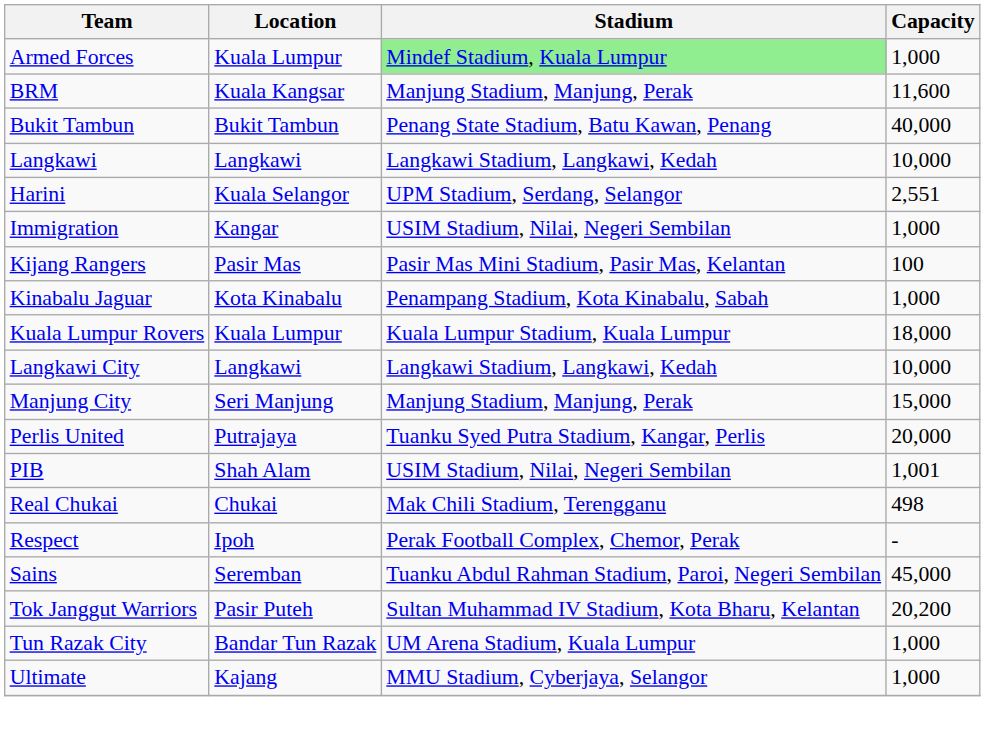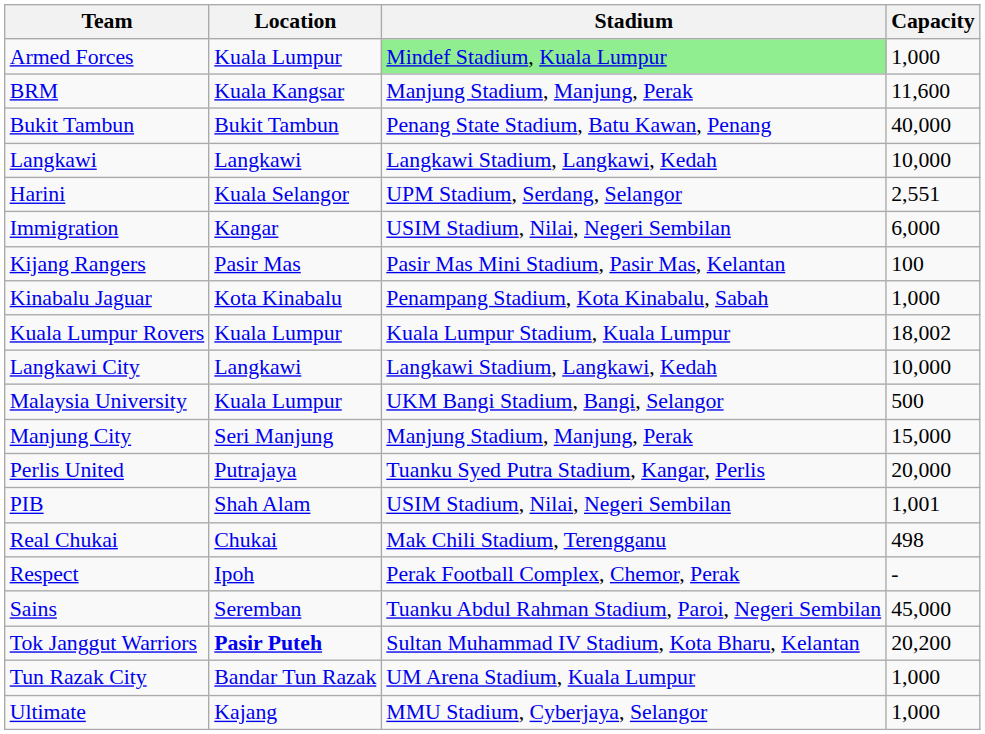 <table class="wikitable sortable">
 <tr>
 <th>Team</th>
 <th>Location</th>
 <th>Stadium</th>
 <th>Capacity</th>
 </tr>
 <tr>
 <td> <a href='#'>Armed Forces</a></td>
 <td><a href='#'>Kuala Lumpur</a></td>
 <td style="background: lightgreen;"><a href='#'>Mindef Stadium</a>, <a href='#'>Kuala Lumpur</a></td>
 <td>1,000</td>
 </tr>
 <tr>
 <td> <a href='#'>BRM</a></td>
 <td><a href='#'>Kuala Kangsar</a></td>
 <td><a href='#'>Manjung Stadium</a>, <a href='#'>Manjung</a>, <a href='#'>Perak</a></td>
 <td>11,600</td>
 </tr>
 <tr>
 <td> <a href='#'>Bukit Tambun</a></td>
 <td><a href='#'>Bukit Tambun</a></td>
 <td><a href='#'>Penang State Stadium</a>, <a href='#'>Batu Kawan</a>, <a href='#'>Penang</a></td>
 <td>40,000</td>
 </tr>
 <tr>
 <td> <a href='#'>Langkawi</a></td>
 <td><a href='#'>Langkawi</a></td>
 <td><a href='#'>Langkawi Stadium</a>, <a href='#'>Langkawi</a>, <a href='#'>Kedah</a></td>
 <td>10,000</td>
 </tr>
 <tr>
 <td> <a href='#'>Harini</a></td>
 <td><a href='#'>Kuala Selangor</a></td>
 <td><a href='#'>UPM Stadium</a>, <a href='#'>Serdang</a>, <a href='#'>Selangor</a></td>
 <td>2,551</td>
 </tr>
 <tr>
 <td> <a href='#'>Immigration</a></td>
 <td><a href='#'>Kangar</a></td>
 <td><a href='#'>USIM Stadium</a>, <a href='#'>Nilai</a>, <a href='#'>Negeri Sembilan</a></td>
-<td>1,000</td>
+<td>6,000</td>
 </tr>
 <tr>
 <td> <a href='#'>Kijang Rangers</a></td>
 <td><a href='#'>Pasir Mas</a></td>
 <td><a href='#'>Pasir Mas Mini Stadium</a>, <a href='#'>Pasir Mas</a>, <a href='#'>Kelantan</a></td>
 <td>100</td>
 </tr>
 <tr>
 <td> <a href='#'>Kinabalu Jaguar</a></td>
 <td><a href='#'>Kota Kinabalu</a></td>
 <td><a href='#'>Penampang Stadium</a>, <a href='#'>Kota Kinabalu</a>, <a href='#'>Sabah</a></td>
 <td>1,000</td>
 </tr>
 <tr>
 <td> <a href='#'>Kuala Lumpur Rovers</a></td>
 <td><a href='#'>Kuala Lumpur</a></td>
 <td><a href='#'>Kuala Lumpur Stadium</a>, <a href='#'>Kuala Lumpur</a></td>
-<td>18,000</td>
+<td>18,002</td>
 </tr>
 <tr>
 <td> <a href='#'>Langkawi City</a></td>
 <td><a href='#'>Langkawi</a></td>
 <td><a href='#'>Langkawi Stadium</a>, <a href='#'>Langkawi</a>, <a href='#'>Kedah</a></td>
 <td>10,000</td>
+</tr>
+<tr>
+<td> <a href='#'>Malaysia University</a></td>
+<td><a href='#'>Kuala Lumpur</a></td>
+<td><a href='#'>UKM Bangi Stadium</a>, <a href='#'>Bangi</a>, <a href='#'>Selangor</a></td>
+<td>500</td>
 </tr>
 <tr>
 <td> <a href='#'>Manjung City</a></td>
 <td><a href='#'>Seri Manjung</a></td>
 <td><a href='#'>Manjung Stadium</a>, <a href='#'>Manjung</a>, <a href='#'>Perak</a></td>
 <td>15,000</td>
 </tr>
 <tr>
 <td> <a href='#'>Perlis United</a></td>
 <td><a href='#'>Putrajaya</a></td>
 <td><a href='#'>Tuanku Syed Putra Stadium</a>, <a href='#'>Kangar</a>, <a href='#'>Perlis</a></td>
 <td>20,000</td>
 </tr>
 <tr>
 <td> <a href='#'>PIB</a></td>
 <td><a href='#'>Shah Alam</a></td>
 <td><a href='#'>USIM Stadium</a>, <a href='#'>Nilai</a>, <a href='#'>Negeri Sembilan</a></td>
 <td>1,001</td>
 </tr>
 <tr>
 <td> <a href='#'>Real Chukai</a></td>
 <td><a href='#'>Chukai</a></td>
 <td><a href='#'>Mak Chili Stadium</a>, <a href='#'>Terengganu</a></td>
 <td>498</td>
 </tr>
 <tr>
 <td> <a href='#'>Respect</a></td>
 <td><a href='#'>Ipoh</a></td>
 <td><a href='#'>Perak Football Complex</a>, <a href='#'>Chemor</a>, <a href='#'>Perak</a></td>
 <td>-</td>
 </tr>
 <tr>
 <td> <a href='#'>Sains</a></td>
 <td><a href='#'>Seremban</a></td>
 <td><a href='#'>Tuanku Abdul Rahman Stadium</a>, <a href='#'>Paroi</a>, <a href='#'>Negeri Sembilan</a></td>
 <td>45,000</td>
 </tr>
 <tr>
 <td> <a href='#'>Tok Janggut Warriors</a></td>
-<td><a href='#'>Pasir Puteh</a></td>
+<td><strong><a href='#'>Pasir Puteh</a></strong></td>
 <td><a href='#'>Sultan Muhammad IV Stadium</a>, <a href='#'>Kota Bharu</a>, <a href='#'>Kelantan</a></td>
 <td>20,200</td>
 </tr>
 <tr>
 <td> <a href='#'>Tun Razak City</a></td>
 <td><a href='#'>Bandar Tun Razak</a></td>
 <td><a href='#'>UM Arena Stadium</a>, <a href='#'>Kuala Lumpur</a></td>
 <td>1,000</td>
 </tr>
 <tr>
 <td> <a href='#'>Ultimate</a></td>
 <td><a href='#'>Kajang</a></td>
 <td><a href='#'>MMU Stadium</a>, <a href='#'>Cyberjaya</a>, <a href='#'>Selangor</a></td>
 <td>1,000</td>
 </tr>
 <tr>
 </tr>
 </table>
